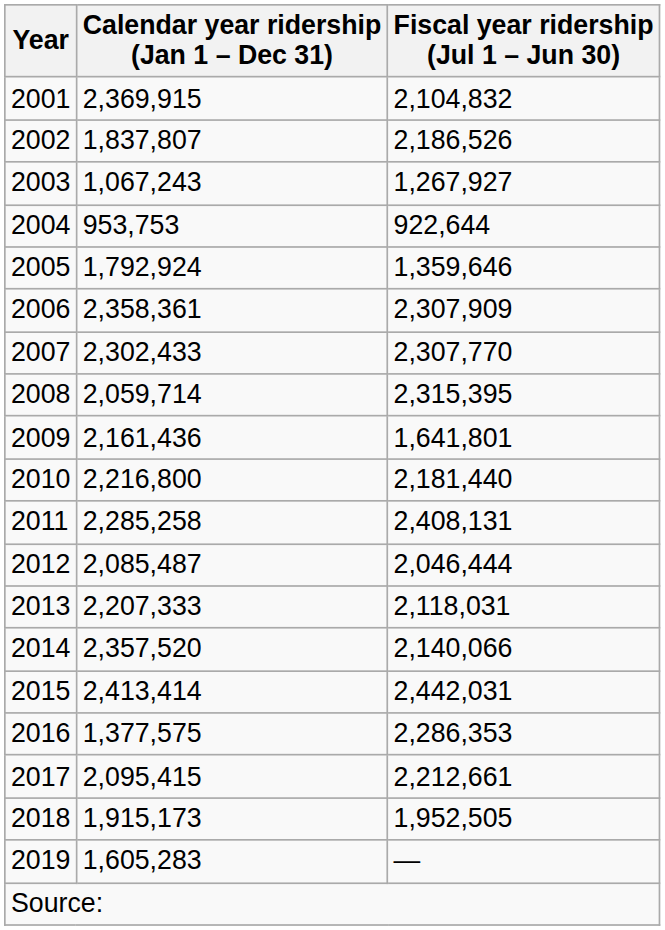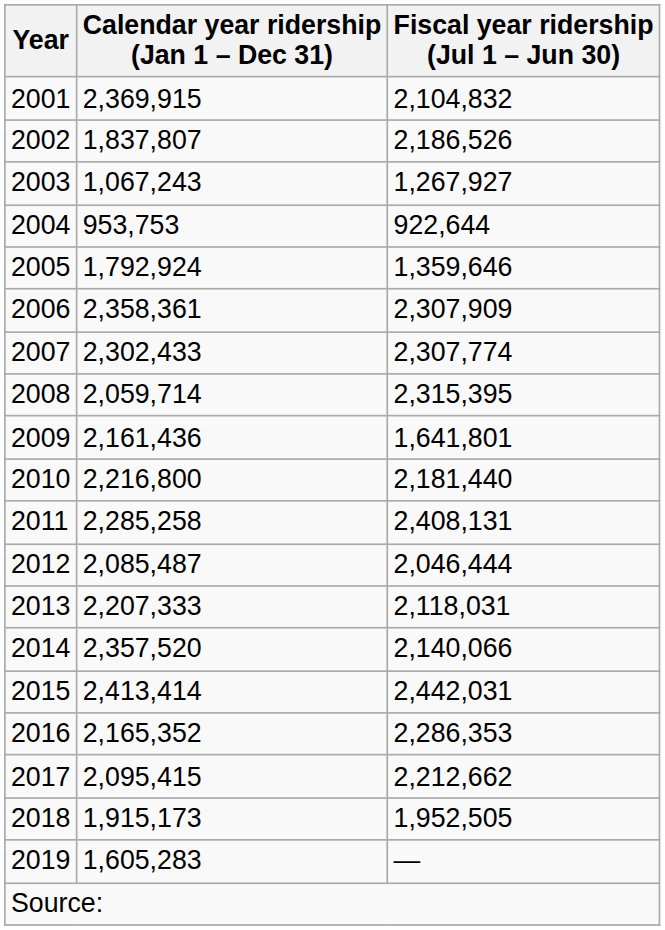 <table class="wikitable sortable">
 <tr>
 <th>Year</th>
 <th>Calendar year ridership<br>(Jan 1 – Dec 31)</th>
 <th>Fiscal year ridership<br>(Jul 1 – Jun 30)</th>
 </tr>
 <tr>
 <td>2001</td>
 <td>2,369,915</td>
 <td>2,104,832</td>
 </tr>
 <tr>
 <td>2002</td>
 <td>1,837,807</td>
 <td>2,186,526</td>
 </tr>
 <tr>
 <td>2003</td>
 <td>1,067,243</td>
 <td>1,267,927</td>
 </tr>
 <tr>
 <td>2004</td>
 <td>953,753</td>
 <td>922,644</td>
 </tr>
 <tr>
 <td>2005</td>
 <td>1,792,924</td>
 <td>1,359,646</td>
 </tr>
 <tr>
 <td>2006</td>
 <td>2,358,361</td>
 <td>2,307,909</td>
 </tr>
 <tr>
 <td>2007</td>
 <td>2,302,433</td>
-<td>2,307,770</td>
+<td>2,307,774</td>
 </tr>
 <tr>
 <td>2008</td>
 <td>2,059,714</td>
 <td>2,315,395</td>
 </tr>
 <tr>
 <td>2009</td>
 <td>2,161,436</td>
 <td>1,641,801</td>
 </tr>
 <tr>
 <td>2010</td>
 <td>2,216,800</td>
 <td>2,181,440</td>
 </tr>
 <tr>
 <td>2011</td>
 <td>2,285,258</td>
 <td>2,408,131</td>
 </tr>
 <tr>
 <td>2012</td>
 <td>2,085,487</td>
 <td>2,046,444</td>
 </tr>
 <tr>
 <td>2013</td>
 <td>2,207,333</td>
 <td>2,118,031</td>
 </tr>
 <tr>
 <td>2014</td>
 <td>2,357,520</td>
 <td>2,140,066</td>
 </tr>
 <tr>
 <td>2015</td>
 <td>2,413,414</td>
 <td>2,442,031</td>
 </tr>
 <tr>
 <td>2016</td>
-<td>1,377,575</td>
+<td>2,165,352</td>
 <td>2,286,353</td>
 </tr>
 <tr>
 <td>2017</td>
 <td>2,095,415</td>
-<td>2,212,661</td>
+<td>2,212,662</td>
 </tr>
 <tr>
 <td>2018</td>
 <td>1,915,173</td>
 <td>1,952,505</td>
 </tr>
 <tr>
 <td>2019</td>
 <td>1,605,283</td>
 <td>—</td>
 </tr>
 <tr>
 <td colspan=3>Source:</td>
 </tr>
 </table>
